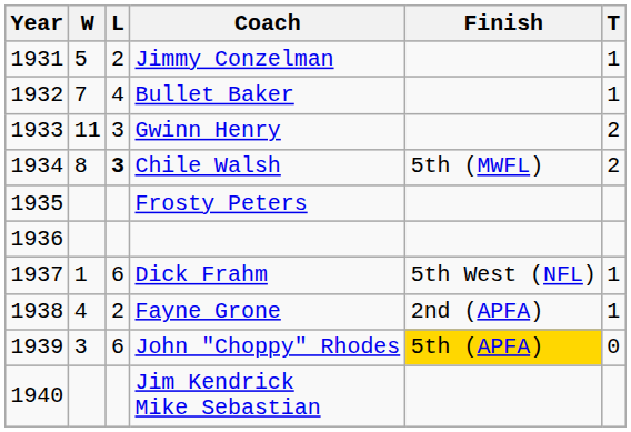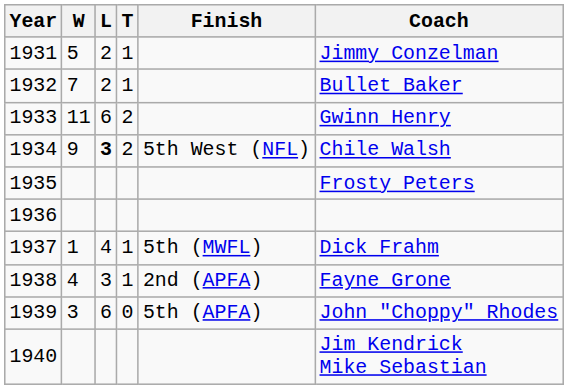 <table class="wikitable">
 <tr>
 <th>Year</th>
 <th>W</th>
 <th>L</th>
+<th>T</th>
+<th>Finish</th>
 <th>Coach</th>
-<th>Finish</th>
-<th>T</th>
 </tr>
 <tr>
 <td>1931</td>
 <td>5</td>
 <td>2</td>
+<td>1</td>
+<td></td>
 <td><a href='#'>Jimmy Conzelman</a></td>
-<td></td>
-<td>1</td>
 </tr>
 <tr>
 <td>1932</td>
 <td>7</td>
-<td>4</td>
+<td>2</td>
+<td>1</td>
+<td></td>
 <td><a href='#'>Bullet Baker</a></td>
-<td></td>
-<td>1</td>
 </tr>
 <tr>
 <td>1933</td>
 <td>11</td>
-<td>3</td>
+<td>6</td>
+<td>2</td>
+<td></td>
 <td><a href='#'>Gwinn Henry</a></td>
-<td></td>
-<td>2</td>
 </tr>
 <tr>
 <td>1934</td>
-<td>8</td>
+<td>9</td>
 <td><strong>3</strong></td>
+<td>2</td>
+<td>5th West (<a href='#'>NFL</a>)</td>
 <td><a href='#'>Chile Walsh</a></td>
-<td>5th (<a href='#'>MWFL</a>)</td>
-<td>2</td>
 </tr>
 <tr>
 <td>1935</td>
 <td></td>
 <td></td>
-<td><a href='#'>Frosty Peters</a></td>
 <td></td>
 <td></td>
+<td><a href='#'>Frosty Peters</a></td>
 </tr>
 <tr>
 <td>1936</td>
 <td></td>
 <td></td>
 <td></td>
 <td></td>
 <td></td>
 </tr>
 <tr>
 <td>1937</td>
 <td>1</td>
-<td>6</td>
+<td>4</td>
+<td>1</td>
+<td>5th (<a href='#'>MWFL</a>)</td>
 <td><a href='#'>Dick Frahm</a></td>
-<td>5th West (<a href='#'>NFL</a>)</td>
-<td>1</td>
 </tr>
 <tr>
 <td>1938</td>
 <td>4</td>
-<td>2</td>
+<td>3</td>
+<td>1</td>
+<td>2nd (<a href='#'>APFA</a>)</td>
 <td><a href='#'>Fayne Grone</a></td>
-<td>2nd (<a href='#'>APFA</a>)</td>
-<td>1</td>
 </tr>
 <tr>
 <td>1939</td>
 <td>3</td>
 <td>6</td>
+<td>0</td>
+<td>5th (<a href='#'>APFA</a>)</td>
 <td><a href='#'>John "Choppy" Rhodes</a></td>
-<td style="background: gold;">5th (<a href='#'>APFA</a>)</td>
-<td>0</td>
 </tr>
 <tr>
 <td>1940</td>
 <td></td>
 <td></td>
-<td><a href='#'>Jim Kendrick</a><br><a href='#'>Mike Sebastian</a></td>
 <td></td>
 <td></td>
+<td><a href='#'>Jim Kendrick</a><br><a href='#'>Mike Sebastian</a></td>
 </tr>
 </table>
